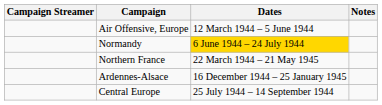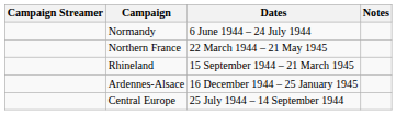 <table class="wikitable">
 <tr style="background:#efefef;">
 <th>Campaign Streamer</th>
 <th>Campaign</th>
 <th>Dates</th>
 <th>Notes</th>
 </tr>
 <tr>
 <td></td>
-<td>Air Offensive, Europe</td>
-<td>12 March 1944 – 5 June 1944</td>
-<td></td>
-</tr>
-<tr>
-<td></td>
 <td>Normandy</td>
-<td style="background: gold;">6 June 1944 – 24 July 1944</td>
+<td>6 June 1944 – 24 July 1944</td>
 <td></td>
 </tr>
 <tr>
 <td></td>
 <td>Northern France</td>
 <td>22 March 1944 – 21 May 1945</td>
+<td></td>
+</tr>
+<tr>
+<td></td>
+<td>Rhineland</td>
+<td>15 September 1944 – 21 March 1945</td>
 <td></td>
 </tr>
 <tr>
 <td></td>
 <td>Ardennes-Alsace</td>
 <td>16 December 1944 – 25 January 1945</td>
 <td></td>
 </tr>
 <tr>
 <td></td>
 <td>Central Europe</td>
 <td>25 July 1944 – 14 September 1944</td>
 <td></td>
 </tr>
 </table>
